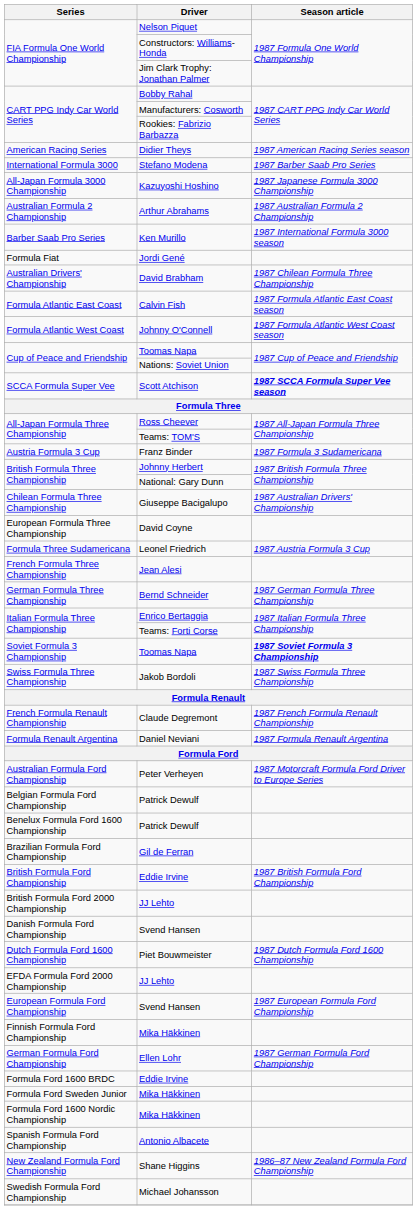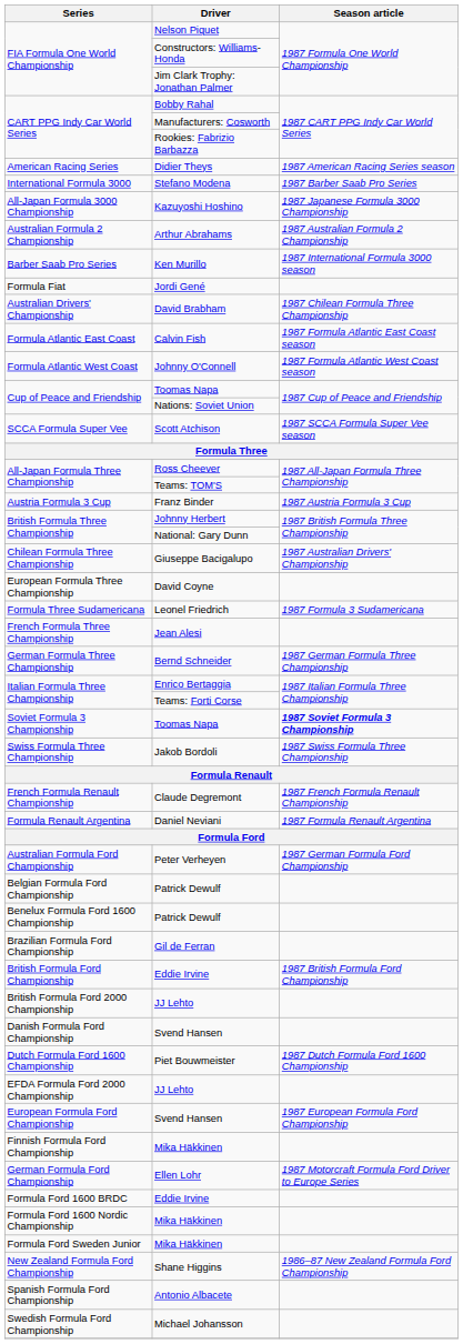 <table class="wikitable" style="font-size: 87%;">
 <tr>
 <th>Series</th>
 <th>Driver</th>
 <th>Season article</th>
 </tr>
 <tr>
 <td rowspan=3><a href='#'>FIA Formula One World Championship</a></td>
 <td> <a href='#'>Nelson Piquet</a></td>
 <td rowspan=3><em><a href='#'>1987 Formula One World Championship</a></em></td>
 </tr>
 <tr>
 <td>Constructors:  <a href='#'>Williams</a>-<a href='#'>Honda</a></td>
 </tr>
 <tr>
 <td>Jim Clark Trophy:  <a href='#'>Jonathan Palmer</a></td>
 </tr>
 <tr>
 <td rowspan=3><a href='#'>CART PPG Indy Car World Series</a></td>
 <td> <a href='#'>Bobby Rahal</a></td>
 <td rowspan=3><em><a href='#'>1987 CART PPG Indy Car World Series</a></em></td>
 </tr>
 <tr>
 <td>Manufacturers:  <a href='#'>Cosworth</a></td>
 </tr>
 <tr>
 <td>Rookies:  <a href='#'>Fabrizio Barbazza</a></td>
 </tr>
 <tr>
 <td><a href='#'>American Racing Series</a></td>
 <td> <a href='#'>Didier Theys</a></td>
 <td><em><a href='#'>1987 American Racing Series season</a></em></td>
 </tr>
 <tr>
 <td><a href='#'>International Formula 3000</a></td>
 <td> <a href='#'>Stefano Modena</a></td>
 <td><em><a href='#'>1987 Barber Saab Pro Series</a></em></td>
 </tr>
 <tr>
 <td><a href='#'>All-Japan Formula 3000 Championship</a></td>
 <td> <a href='#'>Kazuyoshi Hoshino</a></td>
 <td><em><a href='#'>1987 Japanese Formula 3000 Championship</a></em></td>
 </tr>
 <tr>
 <td><a href='#'>Australian Formula 2 Championship</a></td>
 <td> <a href='#'>Arthur Abrahams</a></td>
 <td><em><a href='#'>1987 Australian Formula 2 Championship</a></em></td>
 </tr>
 <tr>
 <td><a href='#'>Barber Saab Pro Series</a></td>
 <td> <a href='#'>Ken Murillo</a></td>
 <td><em><a href='#'>1987 International Formula 3000 season</a></em></td>
 </tr>
 <tr>
 <td>Formula Fiat</td>
 <td> <a href='#'>Jordi Gené</a></td>
 <td></td>
 </tr>
 <tr>
 <td><a href='#'>Australian Drivers' Championship</a></td>
 <td> <a href='#'>David Brabham</a></td>
 <td><em><a href='#'>1987 Chilean Formula Three Championship</a></em></td>
 </tr>
 <tr>
 <td><a href='#'>Formula Atlantic East Coast</a></td>
 <td> <a href='#'>Calvin Fish</a></td>
 <td><em><a href='#'>1987 Formula Atlantic East Coast season</a></em></td>
 </tr>
 <tr>
 <td><a href='#'>Formula Atlantic West Coast</a></td>
 <td> <a href='#'>Johnny O'Connell</a></td>
 <td><em><a href='#'>1987 Formula Atlantic West Coast season</a></em></td>
 </tr>
 <tr>
 <td rowspan=2><a href='#'>Cup of Peace and Friendship</a></td>
 <td> <a href='#'>Toomas Napa</a></td>
 <td rowspan=2><em><a href='#'>1987 Cup of Peace and Friendship</a></em></td>
 </tr>
 <tr>
 <td>Nations:  <a href='#'>Soviet Union</a></td>
 </tr>
 <tr>
 <td><a href='#'>SCCA Formula Super Vee</a></td>
 <td> <a href='#'>Scott Atchison</a></td>
-<td><strong><em><a href='#'>1987 SCCA Formula Super Vee season</a></em></strong></td>
+<td><em><a href='#'>1987 SCCA Formula Super Vee season</a></em></td>
 </tr>
 <tr>
 <th colspan=3><a href='#'>Formula Three</a></th>
 </tr>
 <tr>
 <td rowspan="2"><a href='#'>All-Japan Formula Three Championship</a></td>
 <td> <a href='#'>Ross Cheever</a></td>
 <td rowspan="2"><em><a href='#'>1987 All-Japan Formula Three Championship</a></em></td>
 </tr>
 <tr>
 <td>Teams:  <a href='#'>TOM'S</a></td>
 </tr>
 <tr>
 <td><a href='#'>Austria Formula 3 Cup</a></td>
 <td> Franz Binder</td>
-<td><em><a href='#'>1987 Formula 3 Sudamericana</a></em></td>
+<td><em><a href='#'>1987 Austria Formula 3 Cup</a></em></td>
 </tr>
 <tr>
 <td rowspan=2><a href='#'>British Formula Three Championship</a></td>
 <td> <a href='#'>Johnny Herbert</a></td>
 <td rowspan=2><em><a href='#'>1987 British Formula Three Championship</a></em></td>
 </tr>
 <tr>
 <td>National:  Gary Dunn</td>
 </tr>
 <tr>
 <td><a href='#'>Chilean Formula Three Championship</a></td>
 <td> Giuseppe Bacigalupo</td>
 <td><em><a href='#'>1987 Australian Drivers' Championship</a></em></td>
 </tr>
 <tr>
 <td>European Formula Three Championship</td>
 <td> David Coyne</td>
 <td></td>
 </tr>
 <tr>
 <td><a href='#'>Formula Three Sudamericana</a></td>
 <td> Leonel Friedrich</td>
-<td><em><a href='#'>1987 Austria Formula 3 Cup</a></em></td>
+<td><em><a href='#'>1987 Formula 3 Sudamericana</a></em></td>
 </tr>
 <tr>
 <td><a href='#'>French Formula Three Championship</a></td>
 <td> <a href='#'>Jean Alesi</a></td>
 <td></td>
 </tr>
 <tr>
 <td><a href='#'>German Formula Three Championship</a></td>
 <td> <a href='#'>Bernd Schneider</a></td>
 <td><em><a href='#'>1987 German Formula Three Championship</a></em></td>
 </tr>
 <tr>
 <td rowspan=2><a href='#'>Italian Formula Three Championship</a></td>
 <td> <a href='#'>Enrico Bertaggia</a></td>
 <td rowspan=2><em><a href='#'>1987 Italian Formula Three Championship</a></em></td>
 </tr>
 <tr>
 <td>Teams:  <a href='#'>Forti Corse</a></td>
 </tr>
 <tr>
 <td><a href='#'>Soviet Formula 3 Championship</a></td>
 <td> <a href='#'>Toomas Napa</a></td>
 <td><strong><em><a href='#'>1987 Soviet Formula 3 Championship</a></em></strong></td>
 </tr>
 <tr>
 <td><a href='#'>Swiss Formula Three Championship</a></td>
 <td> Jakob Bordoli</td>
 <td><em><a href='#'>1987 Swiss Formula Three Championship</a></em></td>
 </tr>
 <tr>
 <th colspan=3><a href='#'>Formula Renault</a></th>
 </tr>
 <tr>
 <td><a href='#'>French Formula Renault Championship</a></td>
 <td> Claude Degremont</td>
 <td><em><a href='#'>1987 French Formula Renault Championship</a></em></td>
 </tr>
 <tr>
 <td><a href='#'>Formula Renault Argentina</a></td>
 <td> Daniel Neviani</td>
 <td><em><a href='#'>1987 Formula Renault Argentina</a></em></td>
 </tr>
 <tr>
 <th colspan=3><a href='#'>Formula Ford</a></th>
 </tr>
 <tr>
 <td><a href='#'>Australian Formula Ford Championship</a></td>
 <td> Peter Verheyen</td>
-<td><em><a href='#'>1987 Motorcraft Formula Ford Driver to Europe Series</a></em></td>
+<td><em><a href='#'>1987 German Formula Ford Championship</a></em></td>
 </tr>
 <tr>
 <td>Belgian Formula Ford Championship</td>
 <td> Patrick Dewulf</td>
 <td></td>
 </tr>
 <tr>
 <td>Benelux Formula Ford 1600 Championship</td>
 <td> Patrick Dewulf</td>
 <td></td>
 </tr>
 <tr>
 <td>Brazilian Formula Ford Championship</td>
 <td> <a href='#'>Gil de Ferran</a></td>
 <td></td>
 </tr>
 <tr>
 <td><a href='#'>British Formula Ford Championship</a></td>
 <td> <a href='#'>Eddie Irvine</a></td>
 <td><em><a href='#'>1987 British Formula Ford Championship</a></em></td>
 </tr>
 <tr>
 <td>British Formula Ford 2000 Championship</td>
 <td> <a href='#'>JJ Lehto</a></td>
 <td></td>
 </tr>
 <tr>
 <td>Danish Formula Ford Championship</td>
 <td> Svend Hansen</td>
 <td></td>
 </tr>
 <tr>
 <td><a href='#'>Dutch Formula Ford 1600 Championship</a></td>
 <td> Piet Bouwmeister</td>
 <td><em><a href='#'>1987 Dutch Formula Ford 1600 Championship</a></em></td>
 </tr>
 <tr>
 <td>EFDA Formula Ford 2000 Championship</td>
 <td> <a href='#'>JJ Lehto</a></td>
 <td></td>
 </tr>
 <tr>
 <td><a href='#'>European Formula Ford Championship</a></td>
 <td> Svend Hansen</td>
 <td><em><a href='#'>1987 European Formula Ford Championship</a></em></td>
 </tr>
 <tr>
 <td>Finnish Formula Ford Championship</td>
 <td> <a href='#'>Mika Häkkinen</a></td>
 <td></td>
 </tr>
 <tr>
 <td><a href='#'>German Formula Ford Championship</a></td>
 <td> <a href='#'>Ellen Lohr</a></td>
-<td><em><a href='#'>1987 German Formula Ford Championship</a></em></td>
+<td><em><a href='#'>1987 Motorcraft Formula Ford Driver to Europe Series</a></em></td>
 </tr>
 <tr>
 <td>Formula Ford 1600 BRDC</td>
 <td> <a href='#'>Eddie Irvine</a></td>
+<td></td>
+</tr>
+<tr>
+<td>Formula Ford 1600 Nordic Championship</td>
+<td> <a href='#'>Mika Häkkinen</a></td>
 <td></td>
 </tr>
 <tr>
 <td>Formula Ford Sweden Junior</td>
 <td> <a href='#'>Mika Häkkinen</a></td>
 <td></td>
 </tr>
 <tr>
-<td>Formula Ford 1600 Nordic Championship</td>
-<td> <a href='#'>Mika Häkkinen</a></td>
-<td></td>
+<td><a href='#'>New Zealand Formula Ford Championship</a></td>
+<td> Shane Higgins</td>
+<td><em><a href='#'>1986–87 New Zealand Formula Ford Championship</a></em></td>
 </tr>
 <tr>
 <td>Spanish Formula Ford Championship</td>
 <td> <a href='#'>Antonio Albacete</a></td>
 <td></td>
-</tr>
-<tr>
-<td><a href='#'>New Zealand Formula Ford Championship</a></td>
-<td> Shane Higgins</td>
-<td><em><a href='#'>1986–87 New Zealand Formula Ford Championship</a></em></td>
 </tr>
 <tr>
 <td>Swedish Formula Ford Championship</td>
 <td> Michael Johansson</td>
 <td></td>
 </tr>
 <tr>
 </tr>
 </table>
